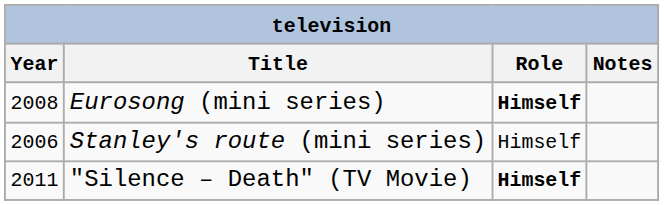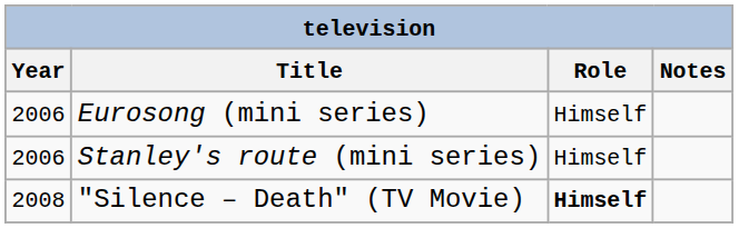 <table class="wikitable">
 <tr style="background:#ccc; text-align:center;">
 <th colspan="4" style="background: LightSteelBlue;"><small>television</small></th>
 </tr>
 <tr style="background:#ccc; text-align:center;">
 <th><small>Year</small></th>
 <th><small>Title</small></th>
 <th><small>Role</small></th>
 <th><small>Notes</small></th>
 </tr>
 <tr>
-<td><small>2008</small></td>
+<td><small>2006</small></td>
 <td><em>Eurosong</em> (mini series)</td>
-<td><strong><small>Himself</small></strong></td>
+<td><small>Himself</small></td>
 <td></td>
 </tr>
 <tr>
 <td><small>2006</small></td>
 <td><em>Stanley's route</em> (mini series)</td>
 <td><small>Himself</small></td>
 <td></td>
 </tr>
 <tr>
-<td><small>2011</small></td>
+<td><small>2008</small></td>
 <td>"Silence – Death" (TV Movie)</td>
 <td><strong><small>Himself</small></strong></td>
 <td></td>
 </tr>
 </table>
